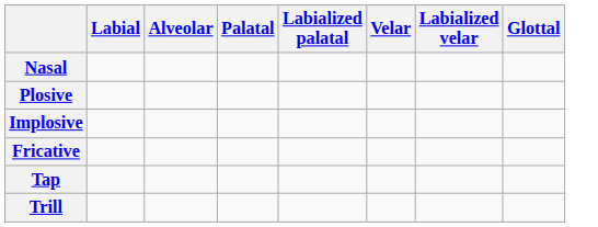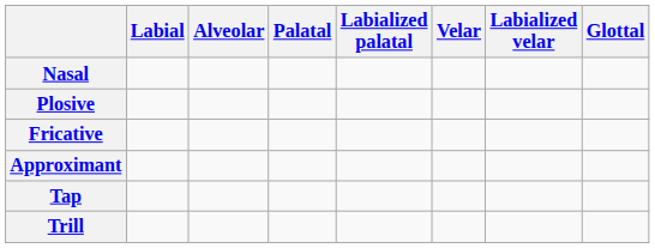 <table class="wikitable" style="text-align: center;">
 <tr>
 <th> </th>
 <th><a href='#'>Labial</a></th>
 <th><a href='#'>Alveolar</a></th>
 <th><a href='#'>Palatal</a></th>
 <th><a href='#'>Labialized <br>palatal</a></th>
 <th><a href='#'>Velar</a></th>
 <th><a href='#'>Labialized <br>velar</a></th>
 <th><a href='#'>Glottal</a></th>
 </tr>
 <tr>
 <th><a href='#'>Nasal</a></th>
 <td></td>
 <td></td>
 <td></td>
 <td></td>
 <td></td>
 <td></td>
 <td></td>
 </tr>
 <tr>
 <th><a href='#'>Plosive</a></th>
 <td> </td>
 <td> </td>
 <td> </td>
 <td></td>
 <td> </td>
 <td> </td>
 <td></td>
 </tr>
 <tr>
-<th><a href='#'>Implosive</a></th>
-<td></td>
-<td></td>
-<td></td>
+<th><a href='#'>Fricative</a></th>
+<td> </td>
+<td> </td>
+<td> </td>
 <td></td>
 <td></td>
 <td></td>
 <td></td>
 </tr>
 <tr>
-<th><a href='#'>Fricative</a></th>
-<td> </td>
-<td> </td>
-<td> </td>
+<th><a href='#'>Approximant</a></th>
+<td></td>
+<td></td>
+<td></td>
 <td></td>
 <td></td>
 <td></td>
 <td></td>
 </tr>
 <tr>
 <th><a href='#'>Tap</a></th>
 <td></td>
 <td></td>
 <td></td>
 <td></td>
 <td></td>
 <td></td>
 <td></td>
 </tr>
 <tr>
 <th><a href='#'>Trill</a></th>
 <td></td>
 <td></td>
 <td></td>
 <td></td>
 <td></td>
 <td></td>
 <td></td>
 </tr>
 </table>
